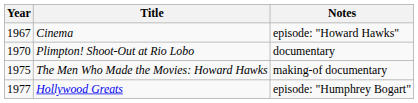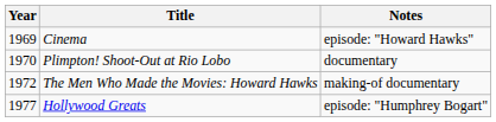 <table class="wikitable">
 <tr>
 <th>Year</th>
 <th>Title</th>
 <th>Notes</th>
 </tr>
 <tr>
-<td>1967</td>
+<td>1969</td>
 <td><em>Cinema</em></td>
 <td>episode: "Howard Hawks"</td>
 </tr>
 <tr>
 <td>1970</td>
 <td><em>Plimpton! Shoot-Out at Rio Lobo</em></td>
 <td>documentary</td>
 </tr>
 <tr>
-<td>1975</td>
+<td>1972</td>
 <td><em>The Men Who Made the Movies: Howard Hawks</em></td>
 <td>making-of documentary</td>
 </tr>
 <tr>
 <td>1977</td>
 <td><em><a href='#'>Hollywood Greats</a></em></td>
 <td>episode: "Humphrey Bogart"</td>
 </tr>
 </table>
